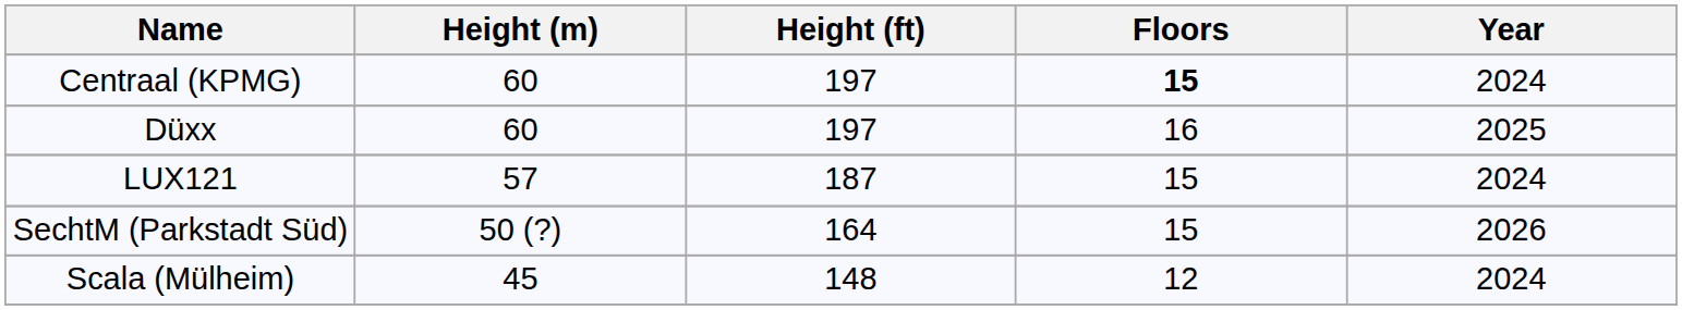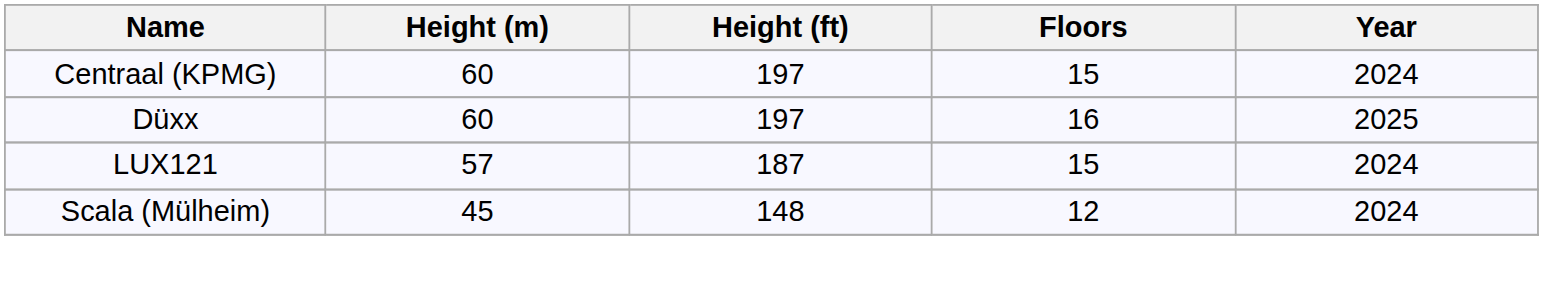 <table class = "wikitable sortable">
 <tr ---- align="center" valign="top" bgcolor="#dddddd">
 <th width="170px">Name</th>
 <th width="160px">Height (m)<br></th>
 <th width="160px">Height (ft)<br></th>
 <th width="160px">Floors</th>
 <th width="160px">Year</th>
 </tr>
 <tr>
 </tr>
 <tr ---- align="center" valign="top" bgcolor="#F8F8FF">
 <td>Centraal (KPMG) </td>
 <td>60</td>
 <td>197</td>
-<td><strong>15</strong></td>
+<td>15</td>
 <td>2024</td>
 </tr>
 <tr>
 </tr>
 <tr ---- align="center" valign="top" bgcolor="#F8F8FF">
 <td>Düxx</td>
 <td>60</td>
 <td>197</td>
 <td>16</td>
 <td>2025</td>
 </tr>
 <tr>
 </tr>
 <tr ---- align="center" valign="top" bgcolor="#F8F8FF">
 <td>LUX121</td>
 <td>57</td>
 <td>187</td>
 <td>15</td>
 <td>2024</td>
 </tr>
 <tr>
 </tr>
-<tr ---- align="center" valign="top" bgcolor="#F8F8FF">
-<td>SechtM (Parkstadt Süd)</td>
-<td>50 (?)</td>
-<td>164</td>
-<td>15</td>
-<td>2026</td>
-</tr>
 <tr>
 </tr>
 <tr ---- align="center" valign="top" bgcolor="#F8F8FF">
 <td>Scala (Mülheim)</td>
 <td>45</td>
 <td>148</td>
 <td>12</td>
 <td>2024</td>
 </tr>
 <tr>
 </tr>
 </table>
